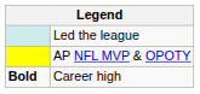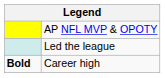 <table class="wikitable">
 <tr>
 <th colspan="2">Legend</th>
+</tr>
+<tr>
+<td style="background:#ffff00; width:3em"></td>
+<td>AP <a href='#'>NFL MVP</a> & <a href='#'>OPOTY</a></td>
 </tr>
 <tr>
 <td style="background:#cfecec; width:3em"></td>
 <td>Led the league</td>
 </tr>
 <tr>
-<td style="background:#ffff00; width:3em"></td>
-<td>AP <a href='#'>NFL MVP</a> & <a href='#'>OPOTY</a></td>
-</tr>
-<tr>
 <td><strong>Bold</strong></td>
 <td>Career high</td>
 </tr>
 </table>
